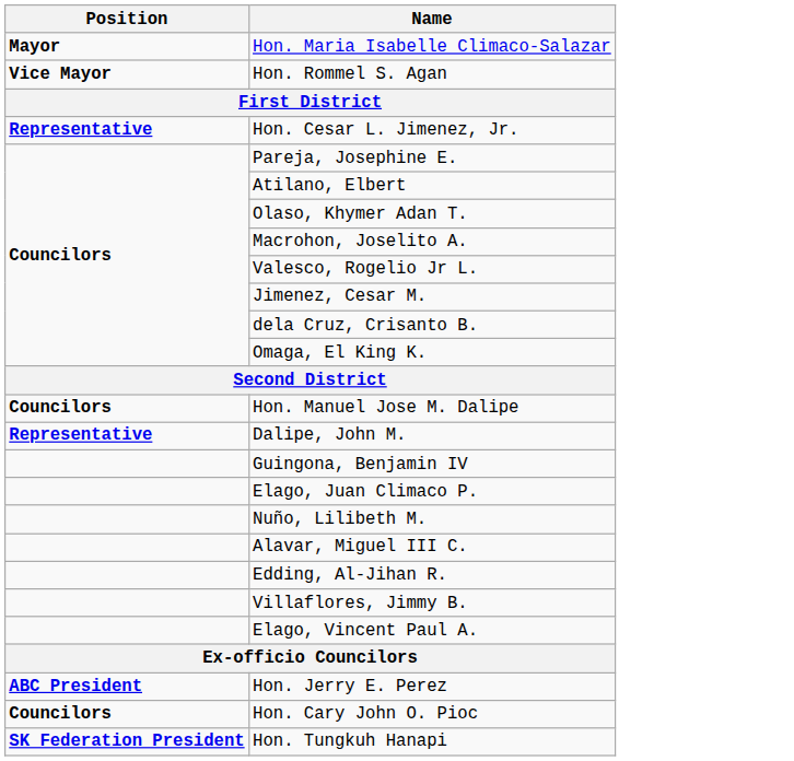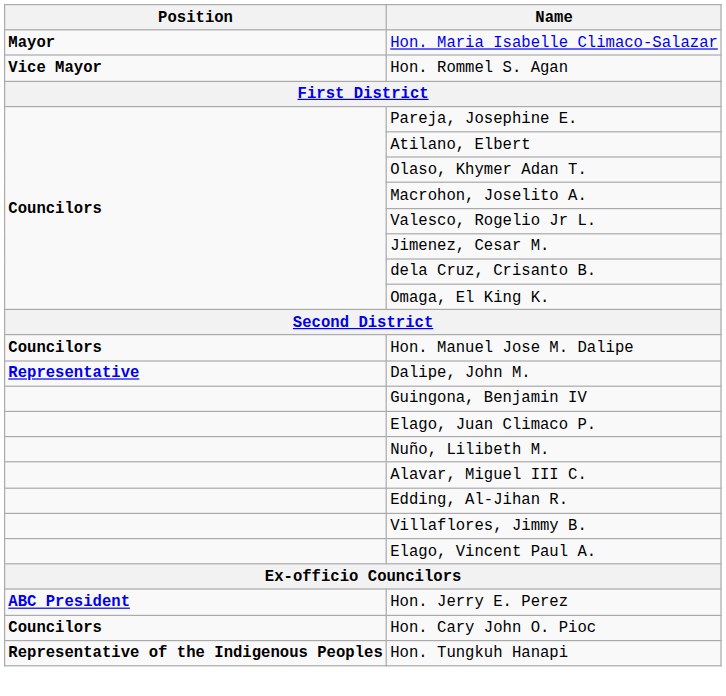 <table class="wikitable">
 <tr>
 <th>Position</th>
 <th>Name</th>
 </tr>
 <tr>
 <td><strong>Mayor</strong></td>
 <td><a href='#'>Hon. Maria Isabelle Climaco-Salazar</a></td>
 </tr>
 <tr>
 <td><strong>Vice Mayor</strong></td>
 <td>Hon. Rommel S. Agan</td>
 </tr>
 <tr>
 <th colspan="2"><strong><a href='#'>First District</a></strong></th>
-</tr>
-<tr>
-<td><strong><a href='#'>Representative</a></strong></td>
-<td>Hon. Cesar L. Jimenez, Jr.</td>
 </tr>
 <tr>
 <td rowspan="8"><strong>Councilors</strong></td>
 <td>Pareja, Josephine E.</td>
 </tr>
 <tr>
 <td>Atilano, Elbert</td>
 </tr>
 <tr>
 <td>Olaso, Khymer Adan T.</td>
 </tr>
 <tr>
 <td>Macrohon, Joselito A.</td>
 </tr>
 <tr>
 <td>Valesco, Rogelio Jr L.</td>
 </tr>
 <tr>
 <td>Jimenez, Cesar M.</td>
 </tr>
 <tr>
 <td>dela Cruz, Crisanto B.</td>
 </tr>
 <tr>
 <td>Omaga, El King K.</td>
 </tr>
 <tr>
 <th colspan="2"><a href='#'>Second District</a></th>
 </tr>
 <tr>
 <td><strong>Councilors</strong></td>
 <td>Hon. Manuel Jose M. Dalipe</td>
 </tr>
 <tr>
 <td><strong><a href='#'>Representative</a></strong></td>
 <td>Dalipe, John M.</td>
 </tr>
 <tr>
 <td></td>
 <td>Guingona, Benjamin IV</td>
 </tr>
 <tr>
 <td></td>
 <td>Elago, Juan Climaco P.</td>
 </tr>
 <tr>
 <td></td>
 <td>Nuño, Lilibeth M.</td>
 </tr>
 <tr>
 <td></td>
 <td>Alavar, Miguel III C.</td>
 </tr>
 <tr>
 <td></td>
 <td>Edding, Al-Jihan R.</td>
 </tr>
 <tr>
 <td></td>
 <td>Villaflores, Jimmy B.</td>
 </tr>
 <tr>
 <td></td>
 <td>Elago, Vincent Paul A.</td>
 </tr>
 <tr>
 <th colspan="2">Ex-officio Councilors</th>
 </tr>
 <tr>
 <td><strong><a href='#'>ABC President</a></strong></td>
 <td>Hon. Jerry E. Perez</td>
 </tr>
 <tr>
 <td><strong>Councilors</strong></td>
 <td>Hon. Cary John O. Pioc</td>
 </tr>
 <tr>
-<td><strong><a href='#'>SK Federation President</a></strong></td>
+<td><strong>Representative of the Indigenous Peoples</strong></td>
 <td>Hon. Tungkuh Hanapi</td>
 </tr>
 </table>
